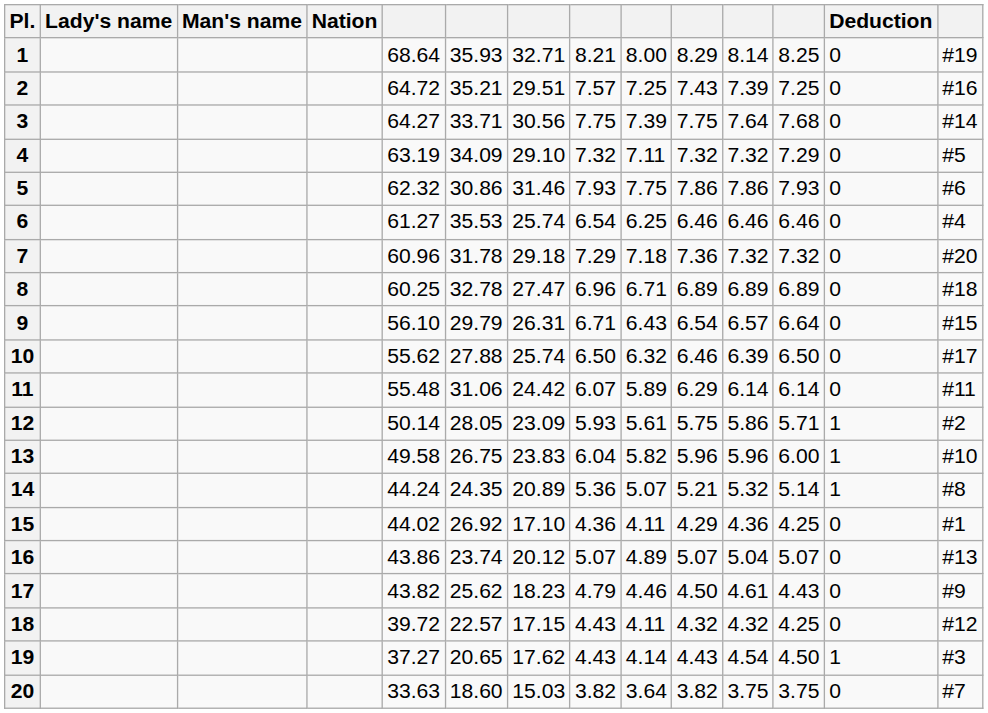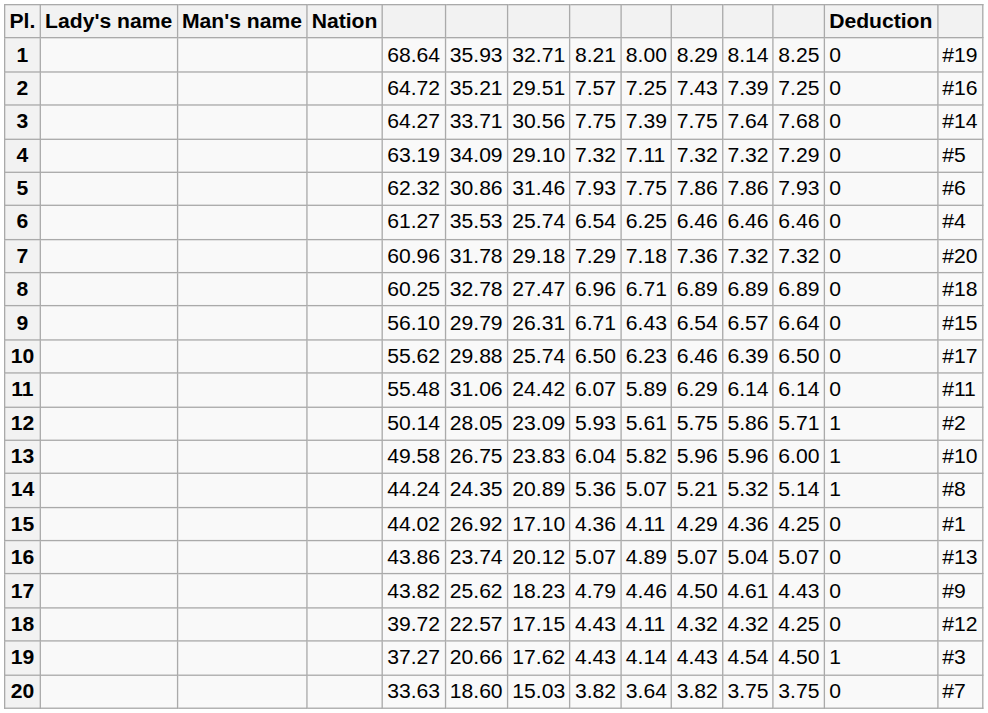 <table class="wikitable sortable">
 <tr>
 <th>Pl.</th>
 <th>Lady's name</th>
 <th>Man's name</th>
 <th>Nation</th>
 <th></th>
 <th></th>
 <th></th>
 <th></th>
 <th></th>
 <th></th>
 <th></th>
 <th></th>
 <th>Deduction</th>
 <th></th>
 </tr>
 <tr>
 <th>1</th>
 <td></td>
 <td></td>
 <td></td>
 <td>68.64</td>
 <td>35.93</td>
 <td>32.71</td>
 <td>8.21</td>
 <td>8.00</td>
 <td>8.29</td>
 <td>8.14</td>
 <td>8.25</td>
 <td>0</td>
 <td>#19</td>
 </tr>
 <tr>
 <th>2</th>
 <td></td>
 <td></td>
 <td></td>
 <td>64.72</td>
 <td>35.21</td>
 <td>29.51</td>
 <td>7.57</td>
 <td>7.25</td>
 <td>7.43</td>
 <td>7.39</td>
 <td>7.25</td>
 <td>0</td>
 <td>#16</td>
 </tr>
 <tr>
 <th>3</th>
 <td></td>
 <td></td>
 <td></td>
 <td>64.27</td>
 <td>33.71</td>
 <td>30.56</td>
 <td>7.75</td>
 <td>7.39</td>
 <td>7.75</td>
 <td>7.64</td>
 <td>7.68</td>
 <td>0</td>
 <td>#14</td>
 </tr>
 <tr>
 <th>4</th>
 <td></td>
 <td></td>
 <td></td>
 <td>63.19</td>
 <td>34.09</td>
 <td>29.10</td>
 <td>7.32</td>
 <td>7.11</td>
 <td>7.32</td>
 <td>7.32</td>
 <td>7.29</td>
 <td>0</td>
 <td>#5</td>
 </tr>
 <tr>
 <th>5</th>
 <td></td>
 <td></td>
 <td></td>
 <td>62.32</td>
 <td>30.86</td>
 <td>31.46</td>
 <td>7.93</td>
 <td>7.75</td>
 <td>7.86</td>
 <td>7.86</td>
 <td>7.93</td>
 <td>0</td>
 <td>#6</td>
 </tr>
 <tr>
 <th>6</th>
 <td></td>
 <td></td>
 <td></td>
 <td>61.27</td>
 <td>35.53</td>
 <td>25.74</td>
 <td>6.54</td>
 <td>6.25</td>
 <td>6.46</td>
 <td>6.46</td>
 <td>6.46</td>
 <td>0</td>
 <td>#4</td>
 </tr>
 <tr>
 <th>7</th>
 <td></td>
 <td></td>
 <td></td>
 <td>60.96</td>
 <td>31.78</td>
 <td>29.18</td>
 <td>7.29</td>
 <td>7.18</td>
 <td>7.36</td>
 <td>7.32</td>
 <td>7.32</td>
 <td>0</td>
 <td>#20</td>
 </tr>
 <tr>
 <th>8</th>
 <td></td>
 <td></td>
 <td></td>
 <td>60.25</td>
 <td>32.78</td>
 <td>27.47</td>
 <td>6.96</td>
 <td>6.71</td>
 <td>6.89</td>
 <td>6.89</td>
 <td>6.89</td>
 <td>0</td>
 <td>#18</td>
 </tr>
 <tr>
 <th>9</th>
 <td></td>
 <td></td>
 <td></td>
 <td>56.10</td>
 <td>29.79</td>
 <td>26.31</td>
 <td>6.71</td>
 <td>6.43</td>
 <td>6.54</td>
 <td>6.57</td>
 <td>6.64</td>
 <td>0</td>
 <td>#15</td>
 </tr>
 <tr>
 <th>10</th>
 <td></td>
 <td></td>
 <td></td>
 <td>55.62</td>
-<td>27.88</td>
+<td>29.88</td>
 <td>25.74</td>
 <td>6.50</td>
-<td>6.32</td>
+<td>6.23</td>
 <td>6.46</td>
 <td>6.39</td>
 <td>6.50</td>
 <td>0</td>
 <td>#17</td>
 </tr>
 <tr>
 <th>11</th>
 <td></td>
 <td></td>
 <td></td>
 <td>55.48</td>
 <td>31.06</td>
 <td>24.42</td>
 <td>6.07</td>
 <td>5.89</td>
 <td>6.29</td>
 <td>6.14</td>
 <td>6.14</td>
 <td>0</td>
 <td>#11</td>
 </tr>
 <tr>
 <th>12</th>
 <td></td>
 <td></td>
 <td></td>
 <td>50.14</td>
 <td>28.05</td>
 <td>23.09</td>
 <td>5.93</td>
 <td>5.61</td>
 <td>5.75</td>
 <td>5.86</td>
 <td>5.71</td>
 <td>1</td>
 <td>#2</td>
 </tr>
 <tr>
 <th>13</th>
 <td></td>
 <td></td>
 <td></td>
 <td>49.58</td>
 <td>26.75</td>
 <td>23.83</td>
 <td>6.04</td>
 <td>5.82</td>
 <td>5.96</td>
 <td>5.96</td>
 <td>6.00</td>
 <td>1</td>
 <td>#10</td>
 </tr>
 <tr>
 <th>14</th>
 <td></td>
 <td></td>
 <td></td>
 <td>44.24</td>
 <td>24.35</td>
 <td>20.89</td>
 <td>5.36</td>
 <td>5.07</td>
 <td>5.21</td>
 <td>5.32</td>
 <td>5.14</td>
 <td>1</td>
 <td>#8</td>
 </tr>
 <tr>
 <th>15</th>
 <td></td>
 <td></td>
 <td></td>
 <td>44.02</td>
 <td>26.92</td>
 <td>17.10</td>
 <td>4.36</td>
 <td>4.11</td>
 <td>4.29</td>
 <td>4.36</td>
 <td>4.25</td>
 <td>0</td>
 <td>#1</td>
 </tr>
 <tr>
 <th>16</th>
 <td></td>
 <td></td>
 <td></td>
 <td>43.86</td>
 <td>23.74</td>
 <td>20.12</td>
 <td>5.07</td>
 <td>4.89</td>
 <td>5.07</td>
 <td>5.04</td>
 <td>5.07</td>
 <td>0</td>
 <td>#13</td>
 </tr>
 <tr>
 <th>17</th>
 <td></td>
 <td></td>
 <td></td>
 <td>43.82</td>
 <td>25.62</td>
 <td>18.23</td>
 <td>4.79</td>
 <td>4.46</td>
 <td>4.50</td>
 <td>4.61</td>
 <td>4.43</td>
 <td>0</td>
 <td>#9</td>
 </tr>
 <tr>
 <th>18</th>
 <td></td>
 <td></td>
 <td></td>
 <td>39.72</td>
 <td>22.57</td>
 <td>17.15</td>
 <td>4.43</td>
 <td>4.11</td>
 <td>4.32</td>
 <td>4.32</td>
 <td>4.25</td>
 <td>0</td>
 <td>#12</td>
 </tr>
 <tr>
 <th>19</th>
 <td></td>
 <td></td>
 <td></td>
 <td>37.27</td>
-<td>20.65</td>
+<td>20.66</td>
 <td>17.62</td>
 <td>4.43</td>
 <td>4.14</td>
 <td>4.43</td>
 <td>4.54</td>
 <td>4.50</td>
 <td>1</td>
 <td>#3</td>
 </tr>
 <tr>
 <th>20</th>
 <td></td>
 <td></td>
 <td></td>
 <td>33.63</td>
 <td>18.60</td>
 <td>15.03</td>
 <td>3.82</td>
 <td>3.64</td>
 <td>3.82</td>
 <td>3.75</td>
 <td>3.75</td>
 <td>0</td>
 <td>#7</td>
 </tr>
 </table>
